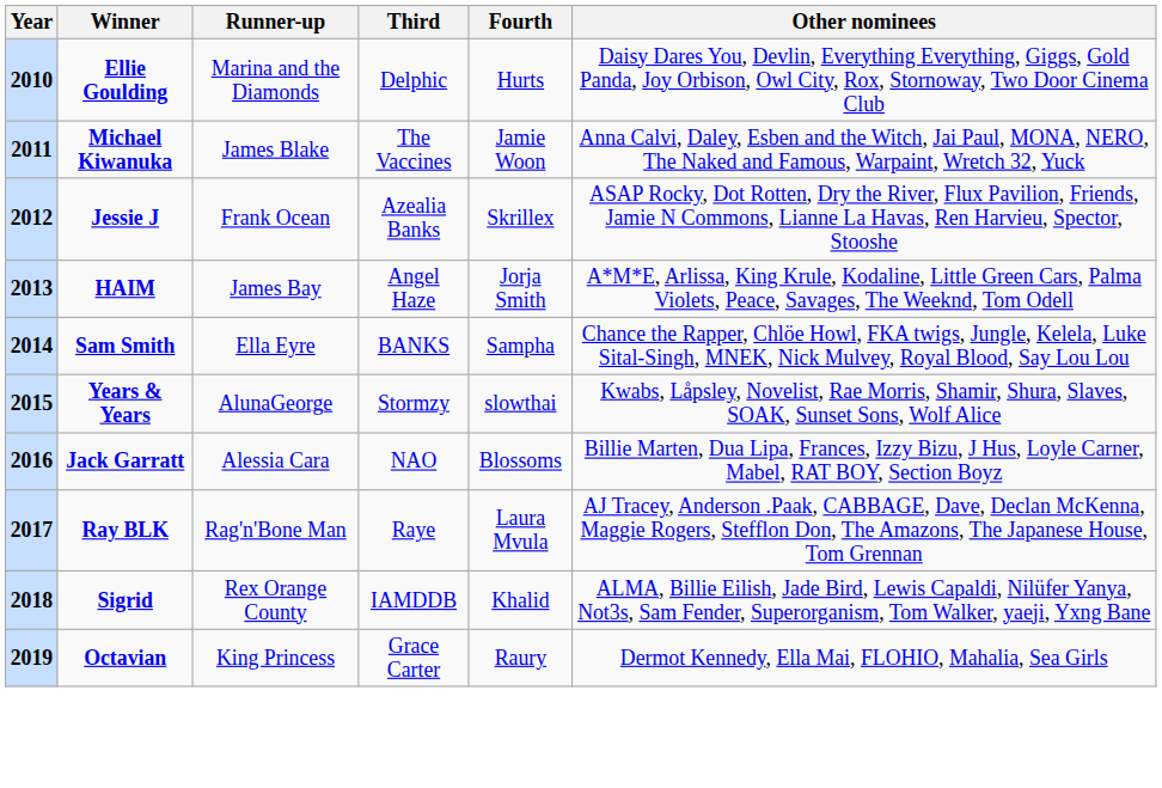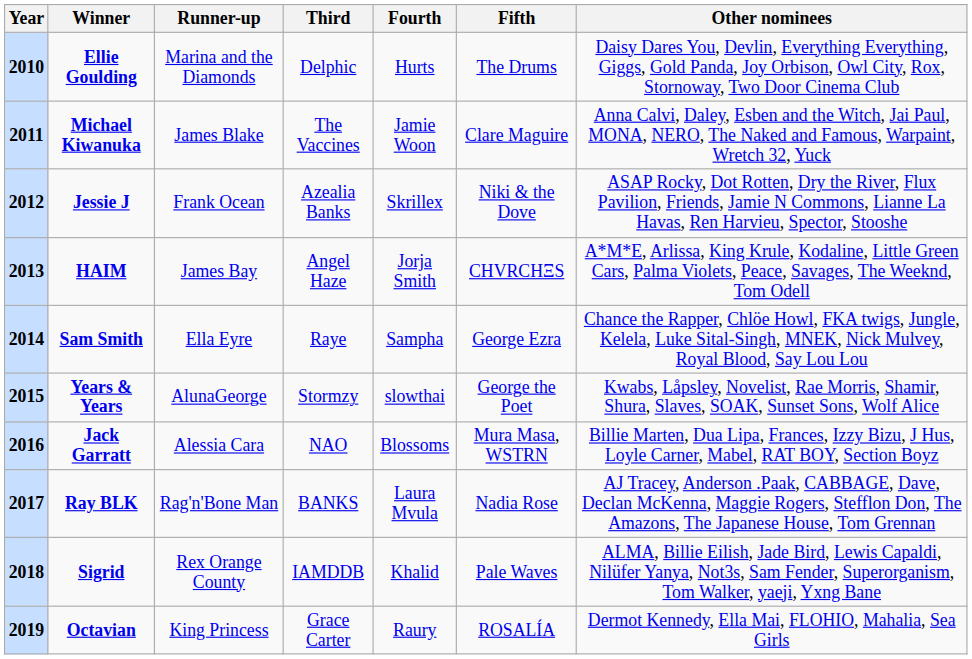 <table class="wikitable" style="text-align:center; font-size:100%">
 <tr>
 <th>Year</th>
 <th>Winner</th>
 <th>Runner-up</th>
 <th>Third</th>
 <th>Fourth</th>
+<th>Fifth</th>
 <th>Other nominees</th>
 </tr>
 <tr>
 <th style="background:#C6DEFF">2010</th>
 <td><strong><a href='#'>Ellie Goulding</a></strong></td>
 <td><a href='#'>Marina and the Diamonds</a></td>
 <td><a href='#'>Delphic</a></td>
 <td><a href='#'>Hurts</a></td>
+<td><a href='#'>The Drums</a></td>
 <td><a href='#'>Daisy Dares You</a>, <a href='#'>Devlin</a>, <a href='#'>Everything Everything</a>, <a href='#'>Giggs</a>, <a href='#'>Gold Panda</a>, <a href='#'>Joy Orbison</a>, <a href='#'>Owl City</a>, <a href='#'>Rox</a>, <a href='#'>Stornoway</a>, <a href='#'>Two Door Cinema Club</a></td>
 </tr>
 <tr>
 <th style="background:#C6DEFF">2011</th>
 <td><strong><a href='#'>Michael Kiwanuka</a></strong></td>
 <td><a href='#'>James Blake</a></td>
 <td><a href='#'>The Vaccines</a></td>
 <td><a href='#'>Jamie Woon</a></td>
+<td><a href='#'>Clare Maguire</a></td>
 <td><a href='#'>Anna Calvi</a>, <a href='#'>Daley</a>, <a href='#'>Esben and the Witch</a>, <a href='#'>Jai Paul</a>, <a href='#'>MONA</a>, <a href='#'>NERO</a>, <a href='#'>The Naked and Famous</a>, <a href='#'>Warpaint</a>, <a href='#'>Wretch 32</a>, <a href='#'>Yuck</a></td>
 </tr>
 <tr>
 <th style="background:#C6DEFF">2012</th>
 <td><strong><a href='#'>Jessie J</a></strong></td>
 <td><a href='#'>Frank Ocean</a></td>
 <td><a href='#'>Azealia Banks</a></td>
 <td><a href='#'>Skrillex</a></td>
+<td><a href='#'>Niki & the Dove</a></td>
 <td><a href='#'>ASAP Rocky</a>, <a href='#'>Dot Rotten</a>, <a href='#'>Dry the River</a>, <a href='#'>Flux Pavilion</a>, <a href='#'>Friends</a>, <a href='#'>Jamie N Commons</a>, <a href='#'>Lianne La Havas</a>, <a href='#'>Ren Harvieu</a>, <a href='#'>Spector</a>, <a href='#'>Stooshe</a></td>
 </tr>
 <tr>
 <th style="background:#C6DEFF">2013</th>
 <td><strong><a href='#'>HAIM</a></strong></td>
 <td><a href='#'>James Bay</a></td>
 <td><a href='#'>Angel Haze</a></td>
 <td><a href='#'>Jorja Smith</a></td>
+<td><a href='#'>CHVRCHΞS</a></td>
 <td><a href='#'>A*M*E</a>, <a href='#'>Arlissa</a>, <a href='#'>King Krule</a>, <a href='#'>Kodaline</a>, <a href='#'>Little Green Cars</a>, <a href='#'>Palma Violets</a>, <a href='#'>Peace</a>, <a href='#'>Savages</a>, <a href='#'>The Weeknd</a>, <a href='#'>Tom Odell</a></td>
 </tr>
 <tr>
 <th style="background:#C6DEFF">2014</th>
 <td><strong><a href='#'>Sam Smith</a></strong></td>
 <td><a href='#'>Ella Eyre</a></td>
-<td><a href='#'>BANKS</a></td>
+<td><a href='#'>Raye</a></td>
 <td><a href='#'>Sampha</a></td>
+<td><a href='#'>George Ezra</a></td>
 <td><a href='#'>Chance the Rapper</a>, <a href='#'>Chlöe Howl</a>, <a href='#'>FKA twigs</a>, <a href='#'>Jungle</a>, <a href='#'>Kelela</a>, <a href='#'>Luke Sital-Singh</a>, <a href='#'>MNEK</a>, <a href='#'>Nick Mulvey</a>, <a href='#'>Royal Blood</a>, <a href='#'>Say Lou Lou</a></td>
 </tr>
 <tr>
 <th style="background:#C6DEFF">2015</th>
 <td><strong><a href='#'>Years & Years</a></strong></td>
 <td><a href='#'>AlunaGeorge</a></td>
 <td><a href='#'>Stormzy</a></td>
 <td><a href='#'>slowthai</a></td>
+<td><a href='#'>George the Poet</a></td>
 <td><a href='#'>Kwabs</a>, <a href='#'>Låpsley</a>, <a href='#'>Novelist</a>, <a href='#'>Rae Morris</a>, <a href='#'>Shamir</a>, <a href='#'>Shura</a>, <a href='#'>Slaves</a>, <a href='#'>SOAK</a>, <a href='#'>Sunset Sons</a>, <a href='#'>Wolf Alice</a></td>
 </tr>
 <tr>
 <th style="background:#C6DEFF">2016</th>
 <td><strong><a href='#'>Jack Garratt</a></strong></td>
 <td><a href='#'>Alessia Cara</a></td>
 <td><a href='#'>NAO</a></td>
 <td><a href='#'>Blossoms</a></td>
+<td><a href='#'>Mura Masa</a>, <a href='#'>WSTRN</a></td>
 <td><a href='#'>Billie Marten</a>, <a href='#'>Dua Lipa</a>, <a href='#'>Frances</a>, <a href='#'>Izzy Bizu</a>, <a href='#'>J Hus</a>, <a href='#'>Loyle Carner</a>, <a href='#'>Mabel</a>, <a href='#'>RAT BOY</a>, <a href='#'>Section Boyz</a></td>
 </tr>
 <tr>
 <th style="background:#C6DEFF">2017</th>
 <td><strong><a href='#'>Ray BLK</a></strong></td>
 <td><a href='#'>Rag'n'Bone Man</a></td>
-<td><a href='#'>Raye</a></td>
+<td><a href='#'>BANKS</a></td>
 <td><a href='#'>Laura Mvula</a></td>
+<td><a href='#'>Nadia Rose</a></td>
 <td><a href='#'>AJ Tracey</a>, <a href='#'>Anderson .Paak</a>, <a href='#'>CABBAGE</a>, <a href='#'>Dave</a>, <a href='#'>Declan McKenna</a>, <a href='#'>Maggie Rogers</a>, <a href='#'>Stefflon Don</a>, <a href='#'>The Amazons</a>, <a href='#'>The Japanese House</a>, <a href='#'>Tom Grennan</a></td>
 </tr>
 <tr>
 <th style="background:#C6DEFF">2018</th>
 <td><strong><a href='#'>Sigrid</a></strong></td>
 <td><a href='#'>Rex Orange County</a></td>
 <td><a href='#'>IAMDDB</a></td>
 <td><a href='#'>Khalid</a></td>
+<td><a href='#'>Pale Waves</a></td>
 <td><a href='#'>ALMA</a>, <a href='#'>Billie Eilish</a>, <a href='#'>Jade Bird</a>, <a href='#'>Lewis Capaldi</a>, <a href='#'>Nilüfer Yanya</a>, <a href='#'>Not3s</a>, <a href='#'>Sam Fender</a>, <a href='#'>Superorganism</a>, <a href='#'>Tom Walker</a>, <a href='#'>yaeji</a>, <a href='#'>Yxng Bane</a></td>
 </tr>
 <tr>
 <th style="background:#C6DEFF">2019</th>
 <td><strong><a href='#'>Octavian</a></strong></td>
 <td><a href='#'>King Princess</a></td>
 <td><a href='#'>Grace Carter</a></td>
 <td><a href='#'>Raury</a></td>
+<td><a href='#'>ROSALÍA</a></td>
 <td><a href='#'>Dermot Kennedy</a>, <a href='#'>Ella Mai</a>, <a href='#'>FLOHIO</a>, <a href='#'>Mahalia</a>, <a href='#'>Sea Girls</a></td>
 </tr>
 </table>
